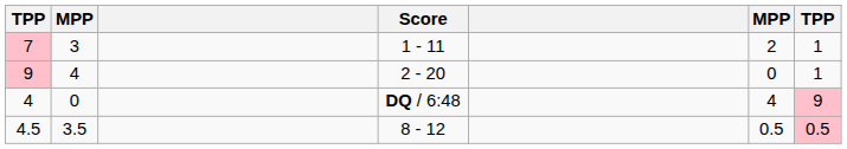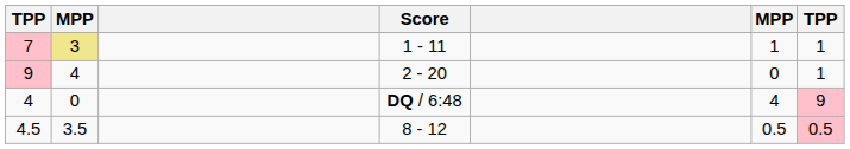 <table class="wikitable" style="text-align: center;" |>
 <tr>
 <th width="35">TPP</th>
 <th width="35">MPP</th>
 <th width="250"></th>
 <th width="75">Score</th>
 <th width="250"></th>
 <th width="35">MPP</th>
 <th width="35">TPP</th>
 </tr>
 <tr>
 <td bgcolor=pink>7</td>
-<td>3</td>
+<td style="background: khaki;">3</td>
 <td style="text-align:left;"></td>
 <td>1 - 11</td>
 <td style="text-align:left;"><strong></strong></td>
-<td>2</td>
+<td>1</td>
 <td>1</td>
 </tr>
 <tr>
 <td bgcolor=pink>9</td>
 <td>4</td>
 <td style="text-align:left;"></td>
 <td>2 - 20</td>
 <td style="text-align:left;"><strong></strong></td>
 <td>0</td>
 <td>1</td>
 </tr>
 <tr>
 <td>4</td>
 <td>0</td>
 <td style="text-align:left;"><strong></strong></td>
 <td><strong>DQ</strong> / 6:48</td>
 <td style="text-align:left;"></td>
 <td>4</td>
 <td bgcolor=pink>9</td>
 </tr>
 <tr>
 <td>4.5</td>
 <td>3.5</td>
 <td style="text-align:left;"></td>
 <td>8 - 12</td>
 <td style="text-align:left;"><strong></strong></td>
 <td>0.5</td>
 <td style="background: pink;">0.5</td>
 </tr>
 </table>
